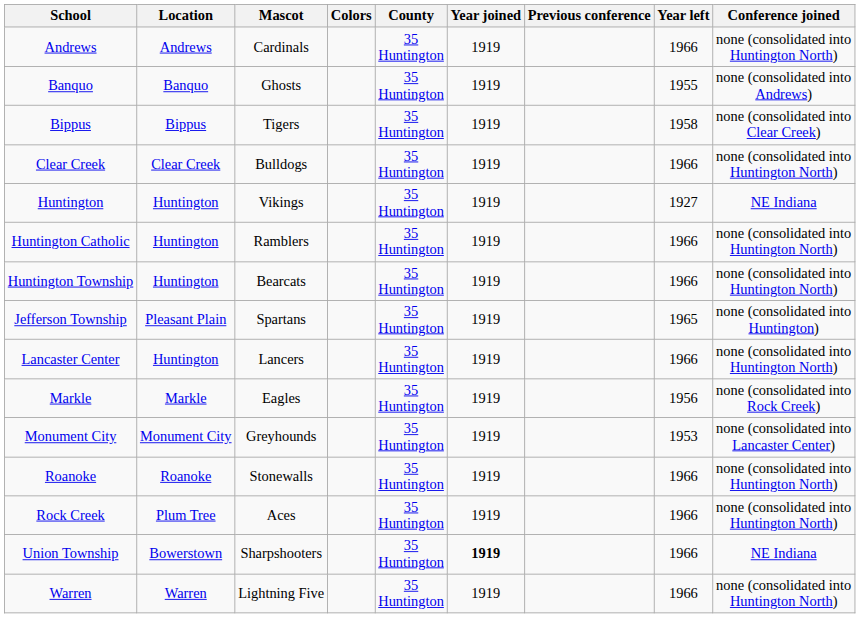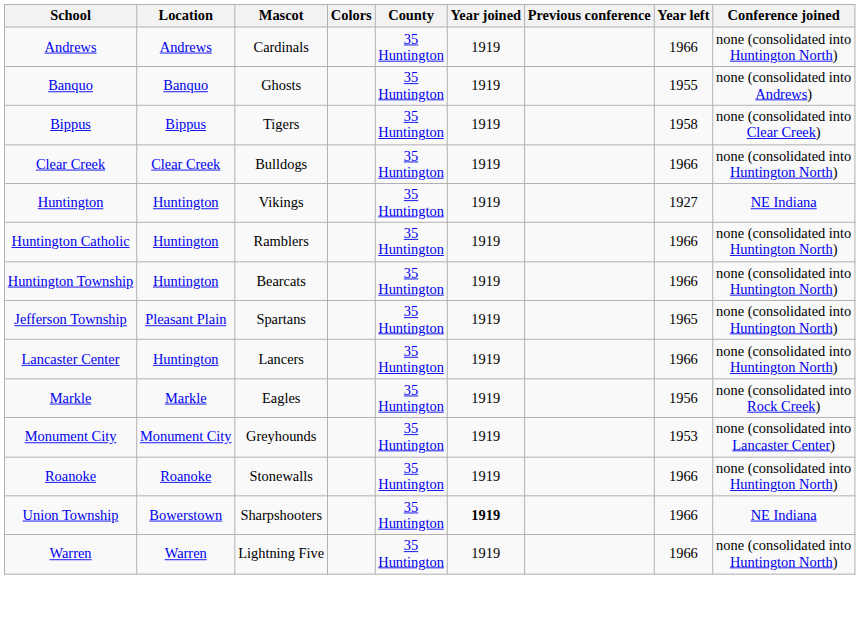 <table class="wikitable" style="text-align:center;">
 <tr>
 <th>School</th>
 <th>Location</th>
 <th>Mascot</th>
 <th>Colors</th>
 <th>County</th>
 <th>Year joined</th>
 <th>Previous conference</th>
 <th>Year left</th>
 <th>Conference joined</th>
 </tr>
 <tr>
 <td><a href='#'>Andrews</a></td>
 <td><a href='#'>Andrews</a></td>
 <td>Cardinals</td>
 <td> </td>
 <td><a href='#'>35 <br> Huntington</a></td>
 <td>1919</td>
 <td></td>
 <td>1966</td>
 <td>none (consolidated into<br><a href='#'>Huntington North</a>)</td>
 </tr>
 <tr>
 <td><a href='#'>Banquo</a></td>
 <td><a href='#'>Banquo</a></td>
 <td>Ghosts</td>
 <td> </td>
 <td><a href='#'>35 <br> Huntington</a></td>
 <td>1919</td>
 <td></td>
 <td>1955</td>
 <td>none (consolidated into<br><a href='#'>Andrews</a>)</td>
 </tr>
 <tr>
 <td><a href='#'>Bippus</a></td>
 <td><a href='#'>Bippus</a></td>
 <td>Tigers</td>
 <td> </td>
 <td><a href='#'>35 <br> Huntington</a></td>
 <td>1919</td>
 <td></td>
 <td>1958</td>
 <td>none (consolidated into<br><a href='#'>Clear Creek</a>)</td>
 </tr>
 <tr>
 <td><a href='#'>Clear Creek</a></td>
 <td><a href='#'>Clear Creek</a></td>
 <td>Bulldogs</td>
 <td> </td>
 <td><a href='#'>35 <br> Huntington</a></td>
 <td>1919</td>
 <td></td>
 <td>1966</td>
 <td>none (consolidated into<br><a href='#'>Huntington North</a>)</td>
 </tr>
 <tr>
 <td><a href='#'>Huntington</a></td>
 <td><a href='#'>Huntington</a></td>
 <td>Vikings</td>
 <td> </td>
 <td><a href='#'>35 <br> Huntington</a></td>
 <td>1919</td>
 <td></td>
 <td>1927</td>
 <td><a href='#'>NE Indiana</a></td>
 </tr>
 <tr>
 <td><a href='#'>Huntington Catholic</a></td>
 <td><a href='#'>Huntington</a></td>
 <td>Ramblers</td>
 <td> </td>
 <td><a href='#'>35 <br> Huntington</a></td>
 <td>1919</td>
 <td></td>
 <td>1966</td>
 <td>none (consolidated into<br><a href='#'>Huntington North</a>)</td>
 </tr>
 <tr>
 <td><a href='#'>Huntington Township</a></td>
 <td><a href='#'>Huntington</a></td>
 <td>Bearcats</td>
 <td> </td>
 <td><a href='#'>35 <br> Huntington</a></td>
 <td>1919</td>
 <td></td>
 <td>1966</td>
 <td>none (consolidated into<br><a href='#'>Huntington North</a>)</td>
 </tr>
 <tr>
 <td><a href='#'>Jefferson Township</a></td>
 <td><a href='#'>Pleasant Plain</a></td>
 <td>Spartans</td>
 <td> </td>
 <td><a href='#'>35 <br> Huntington</a></td>
 <td>1919</td>
 <td></td>
 <td>1965</td>
-<td>none (consolidated into<br><a href='#'>Huntington</a>)</td>
+<td>none (consolidated into<br><a href='#'>Huntington North</a>)</td>
 </tr>
 <tr>
 <td><a href='#'>Lancaster Center</a></td>
 <td><a href='#'>Huntington</a></td>
 <td>Lancers</td>
 <td> </td>
 <td><a href='#'>35 <br> Huntington</a></td>
 <td>1919</td>
 <td></td>
 <td>1966</td>
 <td>none (consolidated into<br><a href='#'>Huntington North</a>)</td>
 </tr>
 <tr>
 <td><a href='#'>Markle</a></td>
 <td><a href='#'>Markle</a></td>
 <td>Eagles</td>
 <td> </td>
 <td><a href='#'>35 <br> Huntington</a></td>
 <td>1919</td>
 <td></td>
 <td>1956</td>
 <td>none (consolidated into<br><a href='#'>Rock Creek</a>)</td>
 </tr>
 <tr>
 <td><a href='#'>Monument City</a></td>
 <td><a href='#'>Monument City</a></td>
 <td>Greyhounds</td>
 <td> </td>
 <td><a href='#'>35 <br> Huntington</a></td>
 <td>1919</td>
 <td></td>
 <td>1953</td>
 <td>none (consolidated into<br><a href='#'>Lancaster Center</a>)</td>
 </tr>
 <tr>
 <td><a href='#'>Roanoke</a></td>
 <td><a href='#'>Roanoke</a></td>
 <td>Stonewalls</td>
 <td> </td>
 <td><a href='#'>35 <br> Huntington</a></td>
 <td>1919</td>
 <td></td>
 <td>1966</td>
 <td>none (consolidated into<br><a href='#'>Huntington North</a>)</td>
 </tr>
 <tr>
-<td><a href='#'>Rock Creek</a></td>
-<td><a href='#'>Plum Tree</a></td>
-<td>Aces</td>
-<td> </td>
-<td><a href='#'>35 <br> Huntington</a></td>
-<td>1919</td>
-<td></td>
-<td>1966</td>
-<td>none (consolidated into<br><a href='#'>Huntington North</a>)</td>
-</tr>
-<tr>
 <td><a href='#'>Union Township</a></td>
 <td><a href='#'>Bowerstown</a></td>
 <td>Sharpshooters</td>
 <td> </td>
 <td><a href='#'>35 <br> Huntington</a></td>
 <td><strong>1919</strong></td>
 <td></td>
 <td>1966</td>
 <td><a href='#'>NE Indiana</a></td>
 </tr>
 <tr>
 <td><a href='#'>Warren</a></td>
 <td><a href='#'>Warren</a></td>
 <td>Lightning Five</td>
 <td> </td>
 <td><a href='#'>35 <br> Huntington</a></td>
 <td>1919</td>
 <td></td>
 <td>1966</td>
 <td>none (consolidated into<br><a href='#'>Huntington North</a>)</td>
 </tr>
 </table>
